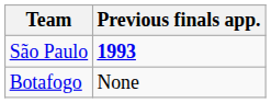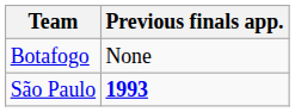 <table class="wikitable">
 <tr>
 <th>Team</th>
 <th>Previous finals app.</th>
 </tr>
 <tr>
+<td> <a href='#'>Botafogo</a></td>
+<td>None</td>
+</tr>
+<tr>
 <td> <a href='#'>São Paulo</a></td>
 <td><strong><a href='#'>1993</a></strong></td>
 </tr>
-<tr>
-<td> <a href='#'>Botafogo</a></td>
-<td>None</td>
-</tr>
 </table>
